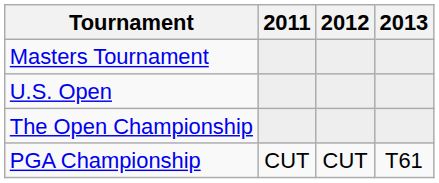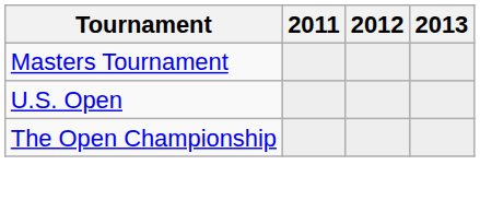 <table class="wikitable" style="font-size:95%;text-align:center;">
 <tr>
 <th>Tournament</th>
 <th>2011</th>
 <th>2012</th>
 <th>2013</th>
 </tr>
 <tr>
 <td align="left"><a href='#'>Masters Tournament</a></td>
 <td style="background:#eeeeee;"></td>
 <td style="background:#eeeeee;"></td>
 <td style="background:#eeeeee;"></td>
 </tr>
 <tr>
 <td align="left"><a href='#'>U.S. Open</a></td>
 <td style="background:#eeeeee;"></td>
 <td style="background:#eeeeee;"></td>
 <td style="background:#eeeeee;"></td>
 </tr>
 <tr>
 <td align="left"><a href='#'>The Open Championship</a></td>
 <td style="background:#eeeeee;"></td>
 <td style="background:#eeeeee;"></td>
 <td style="background:#eeeeee;"></td>
 </tr>
-<tr>
-<td align="left"><a href='#'>PGA Championship</a></td>
-<td>CUT</td>
-<td>CUT</td>
-<td>T61</td>
-</tr>
 </table>
